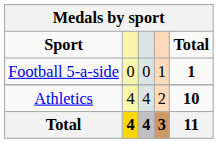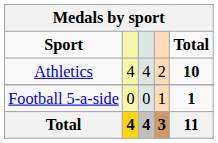 <table class="wikitable" style="font-size:95%">
 <tr style="background:#efefef;">
 <th colspan=5>Medals by sport</th>
 </tr>
 <tr style="text-align:center;">
 <td><strong>Sport</strong></td>
 <td bgcolor=#f7f6a8></td>
 <td bgcolor=#dce5e5></td>
 <td bgcolor=#ffdab9></td>
 <td><strong>Total</strong></td>
 </tr>
 <tr style="text-align:center;">
+<td><a href='#'>Athletics</a></td>
+<td style="background:#F7F6A8;">4</td>
+<td style="background:#DCE5E5;">4</td>
+<td style="background:#FFDAB9;">2</td>
+<td><strong>10</strong></td>
+</tr>
+<tr>
+</tr>
+<tr style="text-align:center;">
 <td><a href='#'>Football 5-a-side</a></td>
 <td style="background:#F7F6A8;">0</td>
 <td style="background:#DCE5E5;">0</td>
 <td style="background:#FFDAB9;">1</td>
 <td><strong>1</strong></td>
-</tr>
-<tr>
-</tr>
-<tr style="text-align:center;">
-<td><a href='#'>Athletics</a></td>
-<td style="background:#F7F6A8;">4</td>
-<td style="background:#DCE5E5;">4</td>
-<td style="background:#FFDAB9;">2</td>
-<td><strong>10</strong></td>
 </tr>
 <tr>
 <th>Total</th>
 <th style="background:gold;">4</th>
 <th style="background:silver;">4</th>
 <th style="background:#c96;">3</th>
 <th>11</th>
 </tr>
 </table>
